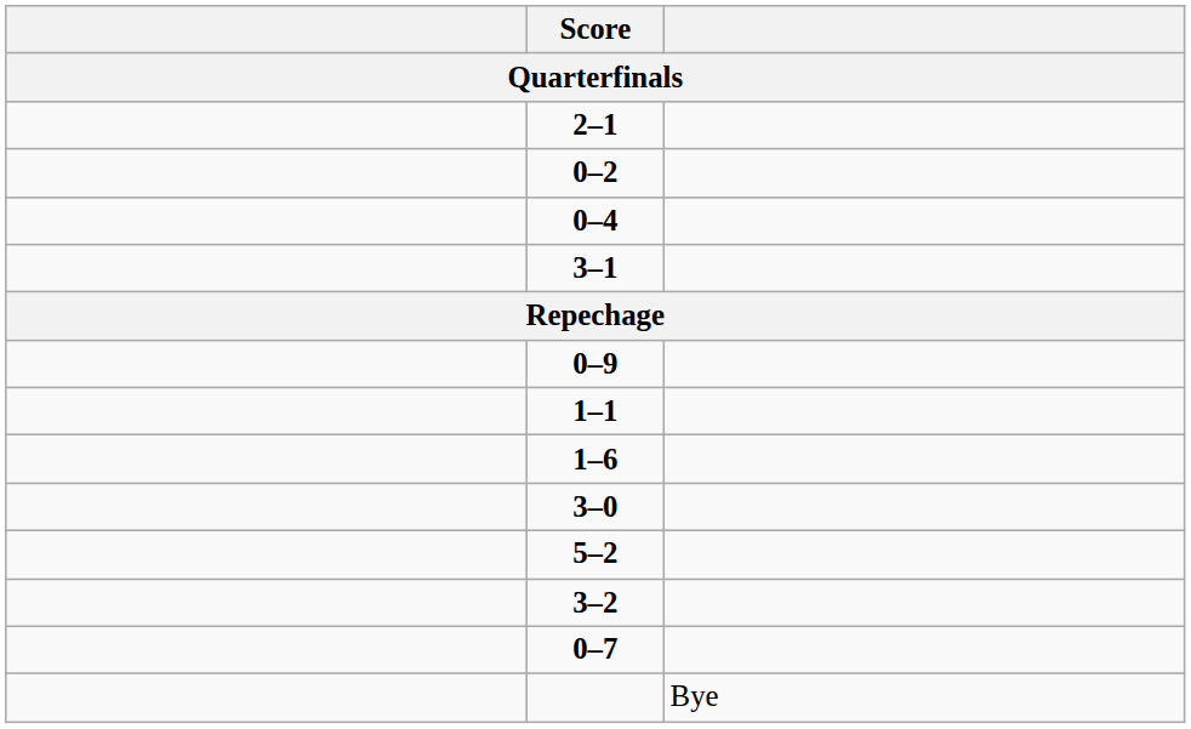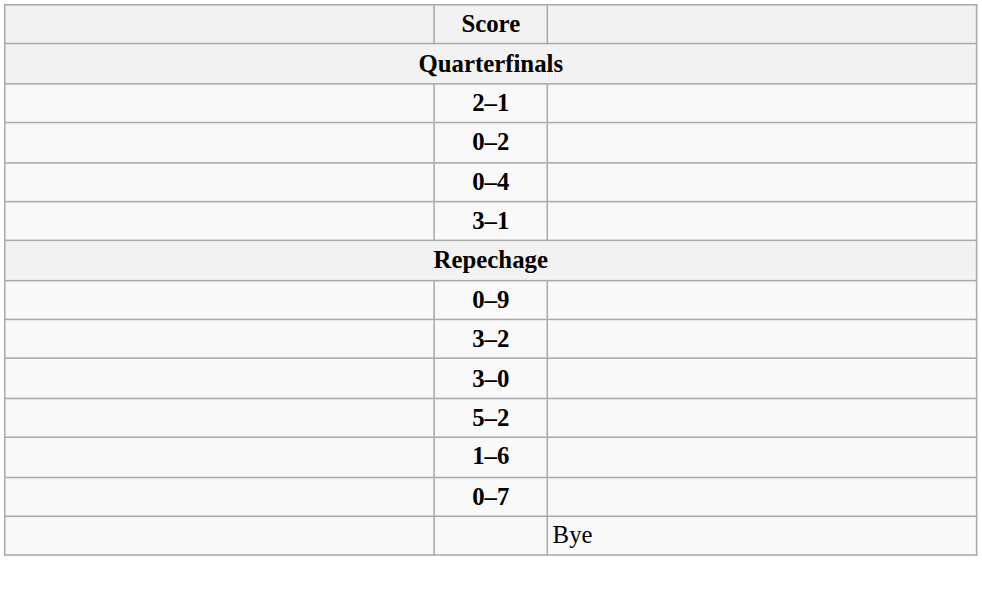 <table class="wikitable" style="text-align: left;">
 <tr>
 <th align="right" width="270"></th>
 <th width="65">Score</th>
 <th align="left" width="270"></th>
 </tr>
 <tr>
 <th colspan="3">Quarterfinals</th>
 </tr>
 <tr>
 <td><strong></strong></td>
 <td align=center><strong>2–1</strong></td>
 <td></td>
 </tr>
 <tr>
 <td></td>
 <td align=center><strong>0–2</strong></td>
 <td><strong></strong></td>
 </tr>
 <tr>
 <td></td>
 <td align=center><strong>0–4</strong></td>
 <td><strong></strong></td>
 </tr>
 <tr>
 <td><strong></strong></td>
 <td align=center><strong>3–1</strong></td>
 <td></td>
 </tr>
 <tr>
 <th colspan="3">Repechage</th>
 </tr>
 <tr>
 <td></td>
 <td align=center><strong>0–9</strong></td>
 <td><strong></strong></td>
 </tr>
 <tr>
+<td><strong></strong></td>
+<td align=center><strong>3–2</strong></td>
 <td></td>
-<td align=center><strong>1–1</strong></td>
-<td><strong></strong></td>
-</tr>
-<tr>
-<td></td>
-<td align=center><strong>1–6</strong></td>
-<td><strong></strong></td>
 </tr>
 <tr>
 <td><strong></strong></td>
 <td align=center><strong>3–0</strong></td>
 <td></td>
 </tr>
 <tr>
 <td><strong></strong></td>
 <td align=center><strong>5–2</strong></td>
 <td></td>
 </tr>
 <tr>
+<td></td>
+<td align=center><strong>1–6</strong></td>
 <td><strong></strong></td>
-<td align=center><strong>3–2</strong></td>
-<td></td>
 </tr>
 <tr>
 <td></td>
 <td align=center><strong>0–7</strong></td>
 <td><strong></strong></td>
 </tr>
 <tr>
 <td><strong></strong></td>
 <td></td>
 <td>Bye</td>
 </tr>
 </table>
